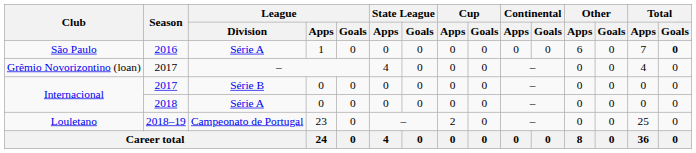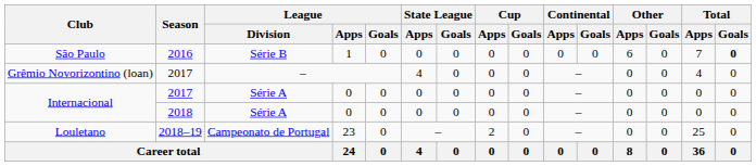 <table class="wikitable" style="text-align: center">
 <tr>
 <th rowspan="2">Club</th>
 <th rowspan="2">Season</th>
 <th colspan="3">League</th>
 <th colspan="2">State League</th>
 <th colspan="2">Cup</th>
 <th colspan="2">Continental</th>
 <th colspan="2">Other</th>
 <th colspan="2">Total</th>
 </tr>
 <tr>
 <th>Division</th>
 <th>Apps</th>
 <th>Goals</th>
 <th>Apps</th>
 <th>Goals</th>
 <th>Apps</th>
 <th>Goals</th>
 <th>Apps</th>
 <th>Goals</th>
 <th>Apps</th>
 <th>Goals</th>
 <th>Apps</th>
 <th>Goals</th>
 </tr>
 <tr>
 <td><a href='#'>São Paulo</a></td>
 <td><a href='#'>2016</a></td>
-<td><a href='#'>Série A</a></td>
+<td><a href='#'>Série B</a></td>
 <td>1</td>
 <td>0</td>
 <td>0</td>
 <td>0</td>
 <td>0</td>
 <td>0</td>
 <td>0</td>
 <td>0</td>
 <td>6</td>
 <td>0</td>
 <td>7</td>
 <td><strong>0</strong></td>
 </tr>
 <tr>
 <td><a href='#'>Grêmio Novorizontino</a> (loan)</td>
 <td>2017</td>
 <td colspan="3">–</td>
 <td>4</td>
 <td>0</td>
 <td>0</td>
 <td>0</td>
 <td colspan="2">–</td>
 <td>0</td>
 <td>0</td>
 <td>4</td>
 <td>0</td>
 </tr>
 <tr>
 <td rowspan="2"><a href='#'>Internacional</a></td>
 <td><a href='#'>2017</a></td>
-<td><a href='#'>Série B</a></td>
+<td><a href='#'>Série A</a></td>
 <td>0</td>
 <td>0</td>
 <td>0</td>
 <td>0</td>
 <td>0</td>
 <td>0</td>
 <td colspan="2">–</td>
 <td>0</td>
 <td>0</td>
 <td>0</td>
 <td>0</td>
 </tr>
 <tr>
 <td><a href='#'>2018</a></td>
 <td><a href='#'>Série A</a></td>
 <td>0</td>
 <td>0</td>
 <td>0</td>
 <td>0</td>
 <td>0</td>
 <td>0</td>
 <td colspan="2">–</td>
 <td>0</td>
 <td>0</td>
 <td>0</td>
 <td>0</td>
 </tr>
 <tr>
 <td><a href='#'>Louletano</a></td>
 <td><a href='#'>2018–19</a></td>
 <td><a href='#'>Campeonato de Portugal</a></td>
 <td>23</td>
 <td>0</td>
 <td colspan="2">–</td>
 <td>2</td>
 <td>0</td>
 <td colspan="2">–</td>
 <td>0</td>
 <td>0</td>
 <td>25</td>
 <td>0</td>
 </tr>
 <tr>
 <th colspan=3>Career total</th>
 <th>24</th>
 <th>0</th>
 <th>4</th>
 <th>0</th>
 <th>0</th>
 <th>0</th>
 <th>0</th>
 <th>0</th>
 <th>8</th>
 <th>0</th>
 <th>36</th>
 <th>0</th>
 </tr>
 </table>
